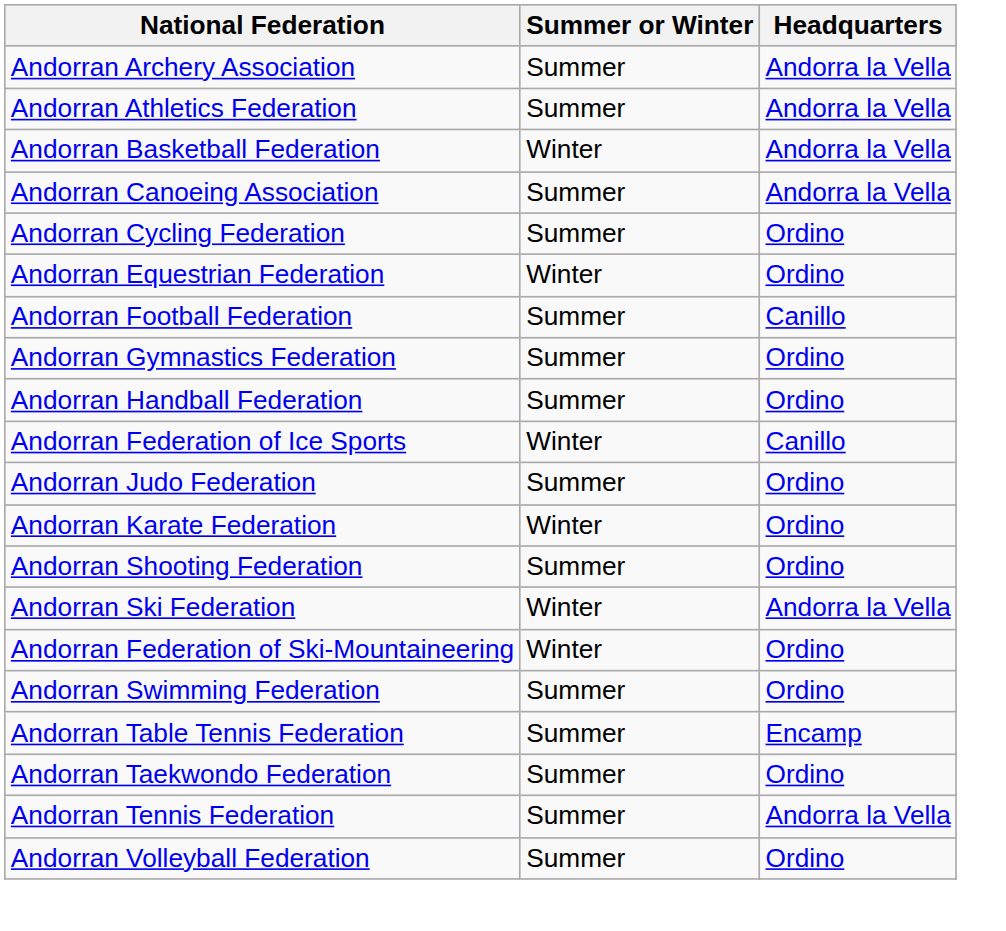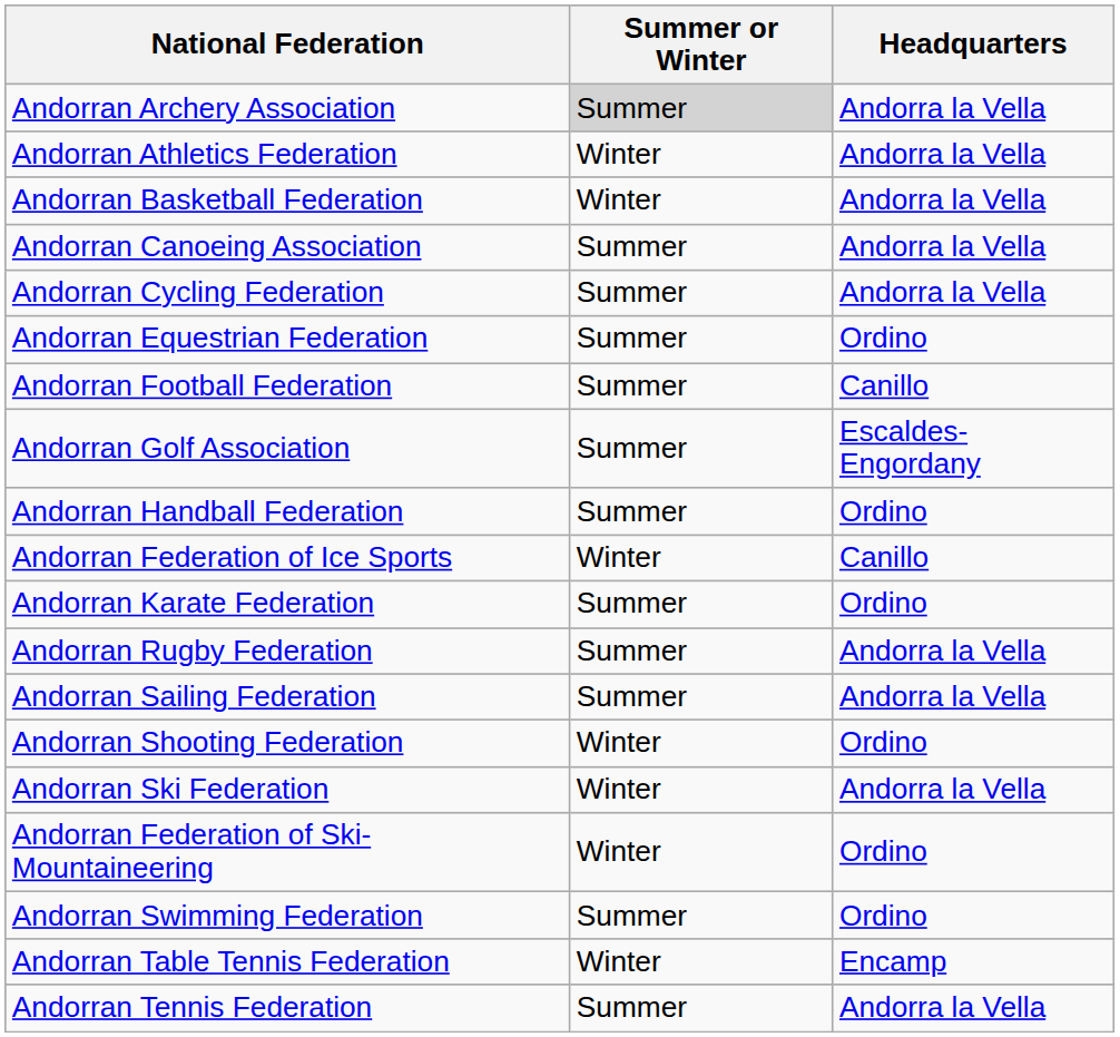 <table class="wikitable sortable">
 <tr>
 <th>National Federation</th>
 <th>Summer or Winter</th>
 <th>Headquarters</th>
 </tr>
 <tr>
 <td><a href='#'>Andorran Archery Association</a></td>
-<td>Summer</td>
+<td style="background: lightgrey;">Summer</td>
 <td><a href='#'>Andorra la Vella</a></td>
 </tr>
 <tr>
 <td><a href='#'>Andorran Athletics Federation</a></td>
-<td>Summer</td>
+<td>Winter</td>
 <td><a href='#'>Andorra la Vella</a></td>
 </tr>
 <tr>
 <td><a href='#'>Andorran Basketball Federation</a></td>
 <td>Winter</td>
 <td><a href='#'>Andorra la Vella</a></td>
 </tr>
 <tr>
 <td><a href='#'>Andorran Canoeing Association</a></td>
 <td>Summer</td>
 <td><a href='#'>Andorra la Vella</a></td>
 </tr>
 <tr>
 <td><a href='#'>Andorran Cycling Federation</a></td>
 <td>Summer</td>
-<td><a href='#'>Ordino</a></td>
+<td><a href='#'>Andorra la Vella</a></td>
 </tr>
 <tr>
 <td><a href='#'>Andorran Equestrian Federation</a></td>
-<td>Winter</td>
+<td>Summer</td>
 <td><a href='#'>Ordino</a></td>
 </tr>
 <tr>
 <td><a href='#'>Andorran Football Federation</a></td>
 <td>Summer</td>
 <td><a href='#'>Canillo</a></td>
 </tr>
 <tr>
-<td><a href='#'>Andorran Gymnastics Federation</a></td>
+<td><a href='#'>Andorran Golf Association</a></td>
 <td>Summer</td>
-<td><a href='#'>Ordino</a></td>
+<td><a href='#'>Escaldes-Engordany</a></td>
 </tr>
 <tr>
 <td><a href='#'>Andorran Handball Federation</a></td>
 <td>Summer</td>
 <td><a href='#'>Ordino</a></td>
 </tr>
 <tr>
 <td><a href='#'>Andorran Federation of Ice Sports</a></td>
 <td>Winter</td>
 <td><a href='#'>Canillo</a></td>
 </tr>
 <tr>
-<td><a href='#'>Andorran Judo Federation</a></td>
+<td><a href='#'>Andorran Karate Federation</a></td>
 <td>Summer</td>
 <td><a href='#'>Ordino</a></td>
 </tr>
 <tr>
-<td><a href='#'>Andorran Karate Federation</a></td>
-<td>Winter</td>
-<td><a href='#'>Ordino</a></td>
+<td><a href='#'>Andorran Rugby Federation</a></td>
+<td>Summer</td>
+<td><a href='#'>Andorra la Vella</a></td>
+</tr>
+<tr>
+<td><a href='#'>Andorran Sailing Federation</a></td>
+<td>Summer</td>
+<td><a href='#'>Andorra la Vella</a></td>
 </tr>
 <tr>
 <td><a href='#'>Andorran Shooting Federation</a></td>
-<td>Summer</td>
+<td>Winter</td>
 <td><a href='#'>Ordino</a></td>
 </tr>
 <tr>
 <td><a href='#'>Andorran Ski Federation</a></td>
 <td>Winter</td>
 <td><a href='#'>Andorra la Vella</a></td>
 </tr>
 <tr>
 <td><a href='#'>Andorran Federation of Ski-Mountaineering</a></td>
 <td>Winter</td>
 <td><a href='#'>Ordino</a></td>
 </tr>
 <tr>
 <td><a href='#'>Andorran Swimming Federation</a></td>
 <td>Summer</td>
 <td><a href='#'>Ordino</a></td>
 </tr>
 <tr>
 <td><a href='#'>Andorran Table Tennis Federation</a></td>
-<td>Summer</td>
+<td>Winter</td>
 <td><a href='#'>Encamp</a></td>
-</tr>
-<tr>
-<td><a href='#'>Andorran Taekwondo Federation</a></td>
-<td>Summer</td>
-<td><a href='#'>Ordino</a></td>
 </tr>
 <tr>
 <td><a href='#'>Andorran Tennis Federation</a></td>
 <td>Summer</td>
 <td><a href='#'>Andorra la Vella</a></td>
 </tr>
-<tr>
-<td><a href='#'>Andorran Volleyball Federation</a></td>
-<td>Summer</td>
-<td><a href='#'>Ordino</a></td>
-</tr>
 </table>
